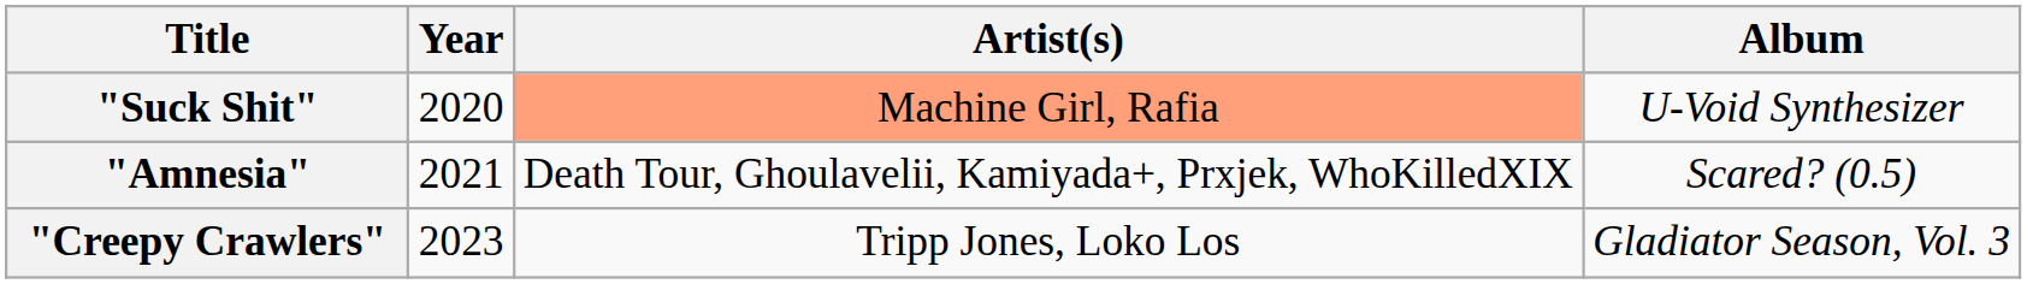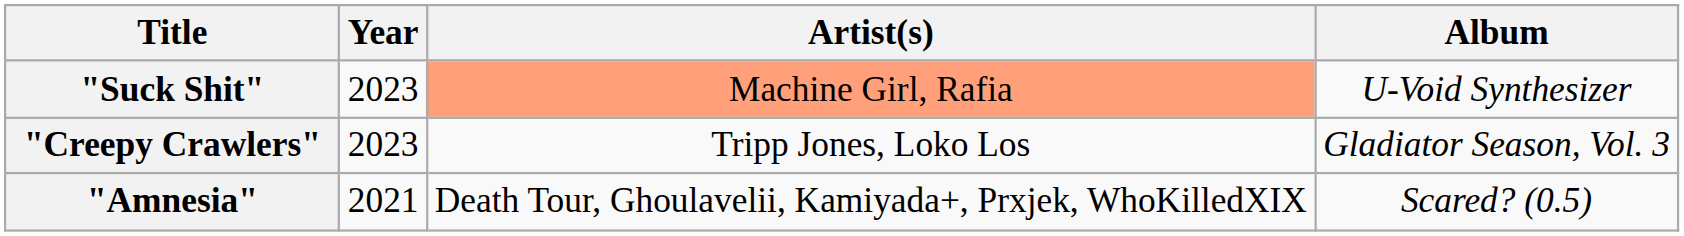 <table class="wikitable plainrowheaders" style="text-align:center;">
 <tr>
 <th scope="col" style="width:9em;">Title</th>
 <th scope="col">Year</th>
 <th scope="col">Artist(s)</th>
 <th scope="col">Album</th>
 </tr>
 <tr>
 <th scope="row">"Suck Shit"</th>
-<td>2020</td>
+<td>2023</td>
 <td style="background: lightsalmon;">Machine Girl, Rafia</td>
 <td><em>U-Void Synthesizer</em></td>
+</tr>
+<tr>
+<th scope="row">"Creepy Crawlers"</th>
+<td>2023</td>
+<td>Tripp Jones, Loko Los</td>
+<td><em>Gladiator Season, Vol. 3</em></td>
 </tr>
 <tr>
 <th scope="row">"Amnesia"</th>
 <td>2021</td>
 <td>Death Tour, Ghoulavelii, Kamiyada+, Prxjek, WhoKilledXIX</td>
 <td><em>Scared? (0.5)</em></td>
 </tr>
-<tr>
-<th scope="row">"Creepy Crawlers"</th>
-<td>2023</td>
-<td>Tripp Jones, Loko Los</td>
-<td><em>Gladiator Season, Vol. 3</em></td>
-</tr>
 </table>
